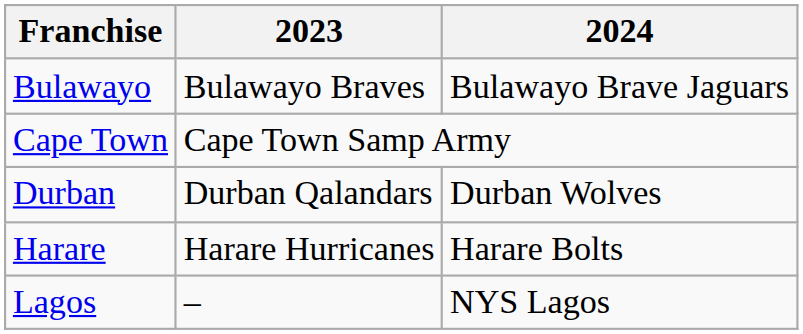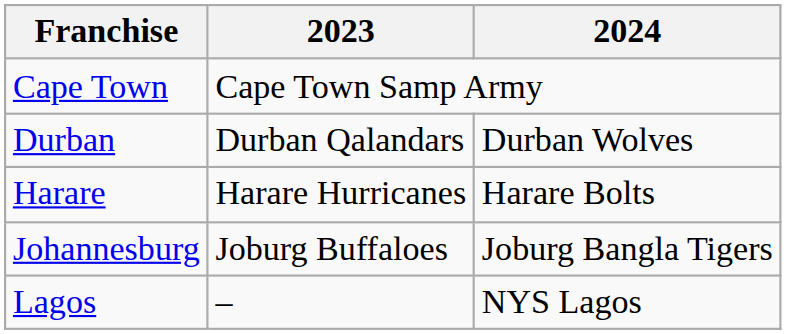 <table class="wikitable">
 <tr>
 <th>Franchise</th>
 <th>2023</th>
 <th>2024</th>
-</tr>
-<tr>
-<td><a href='#'>Bulawayo</a></td>
-<td>Bulawayo Braves</td>
-<td>Bulawayo Brave Jaguars</td>
 </tr>
 <tr>
 <td><a href='#'>Cape Town</a></td>
 <td colspan=2>Cape Town Samp Army</td>
 </tr>
 <tr>
 <td><a href='#'>Durban</a></td>
 <td>Durban Qalandars</td>
 <td>Durban Wolves</td>
 </tr>
 <tr>
 <td><a href='#'>Harare</a></td>
 <td>Harare Hurricanes</td>
 <td>Harare Bolts</td>
 </tr>
 <tr>
+<td><a href='#'>Johannesburg</a></td>
+<td>Joburg Buffaloes</td>
+<td>Joburg Bangla Tigers</td>
+</tr>
+<tr>
 <td><a href='#'>Lagos</a></td>
 <td>–</td>
 <td>NYS Lagos</td>
 </tr>
 </table>
